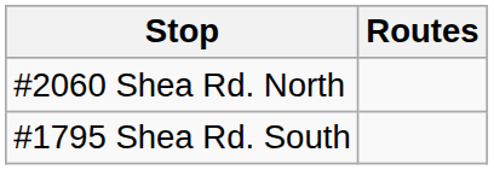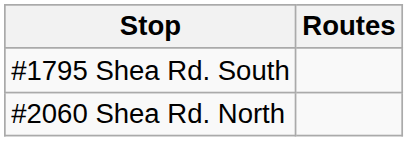 <table class="wikitable">
 <tr>
 <th>Stop</th>
 <th>Routes</th>
 </tr>
 <tr>
+<td>#1795 Shea Rd. South</td>
+<td></td>
+</tr>
+<tr>
 <td>#2060 Shea Rd. North</td>
 <td></td>
 </tr>
-<tr>
-<td>#1795 Shea Rd. South</td>
-<td></td>
-</tr>
 </table>
